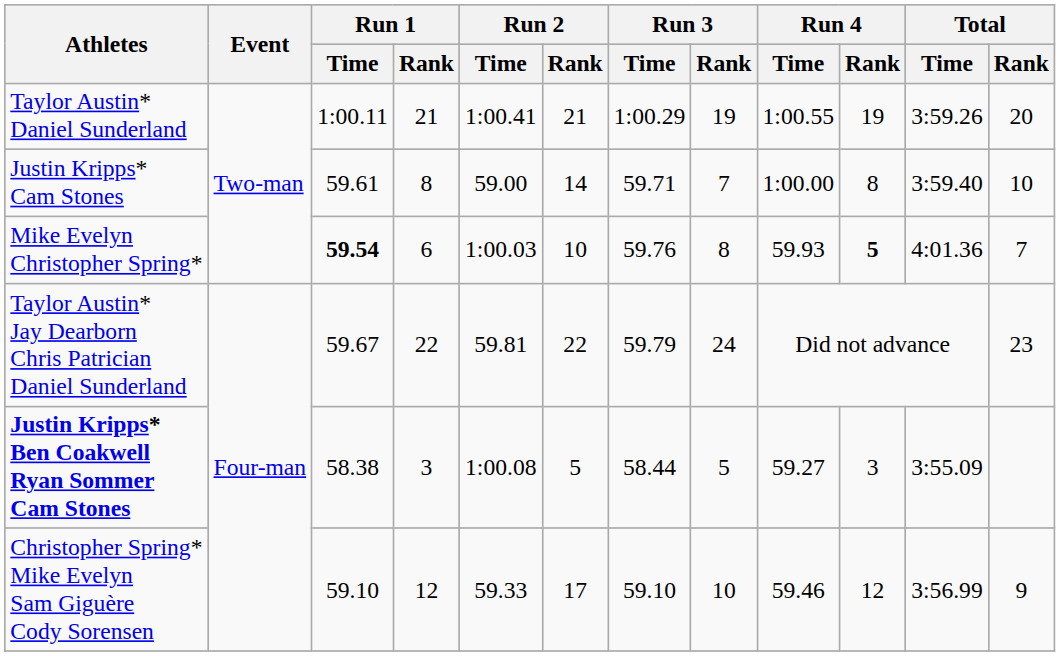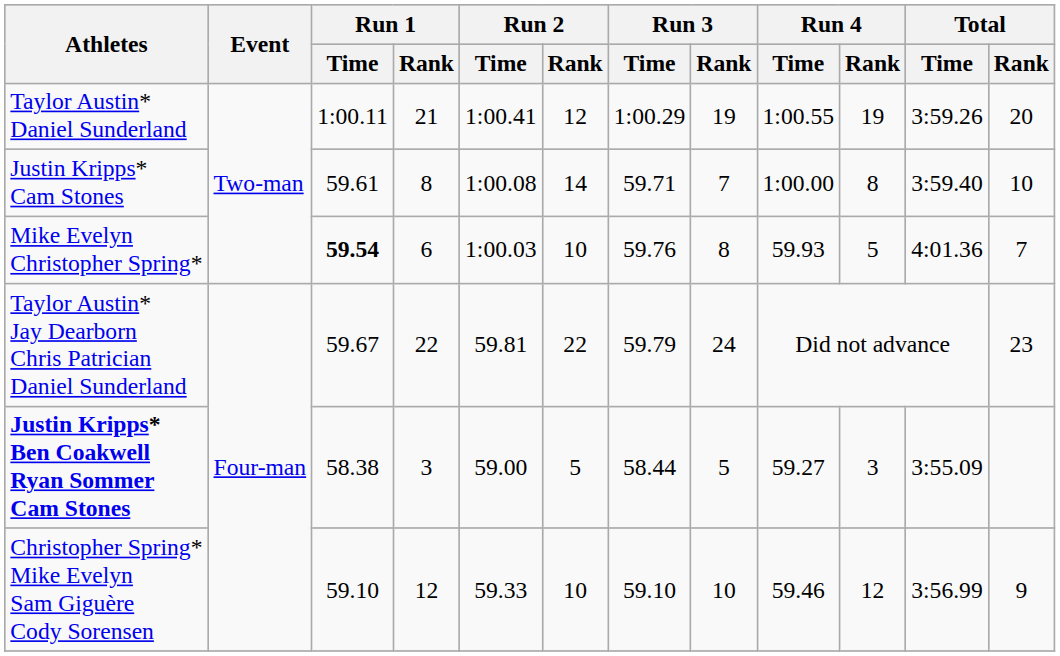 <table class=wikitable style=font-size:90%;text-align:center>
 <tr>
 <th rowspan=2>Athletes</th>
 <th rowspan=2>Event</th>
 <th colspan=2>Run 1</th>
 <th colspan=2>Run 2</th>
 <th colspan=2>Run 3</th>
 <th colspan=2>Run 4</th>
 <th colspan=2>Total</th>
 </tr>
 <tr>
 <th>Time</th>
 <th>Rank</th>
 <th>Time</th>
 <th>Rank</th>
 <th>Time</th>
 <th>Rank</th>
 <th>Time</th>
 <th>Rank</th>
 <th>Time</th>
 <th>Rank</th>
 </tr>
 <tr>
 <td align=left><a href='#'>Taylor Austin</a>*<br><a href='#'>Daniel Sunderland</a></td>
 <td align=left rowspan=3><a href='#'>Two-man</a></td>
 <td>1:00.11</td>
 <td>21</td>
 <td>1:00.41</td>
-<td>21</td>
+<td>12</td>
 <td>1:00.29</td>
 <td>19</td>
 <td>1:00.55</td>
 <td>19</td>
 <td>3:59.26</td>
 <td>20</td>
 </tr>
 <tr>
 <td align=left><a href='#'>Justin Kripps</a>*<br><a href='#'>Cam Stones</a></td>
 <td>59.61</td>
 <td>8</td>
-<td>59.00</td>
+<td>1:00.08</td>
 <td>14</td>
 <td>59.71</td>
 <td>7</td>
 <td>1:00.00</td>
 <td>8</td>
 <td>3:59.40</td>
 <td>10</td>
 </tr>
 <tr>
 <td align=left><a href='#'>Mike Evelyn</a><br><a href='#'>Christopher Spring</a>*</td>
 <td><strong>59.54</strong></td>
 <td>6</td>
 <td>1:00.03</td>
 <td>10</td>
 <td>59.76</td>
 <td>8</td>
 <td>59.93</td>
-<td><strong>5</strong></td>
+<td>5</td>
 <td>4:01.36</td>
 <td>7</td>
 </tr>
 <tr>
 <td align=left><a href='#'>Taylor Austin</a>*<br><a href='#'>Jay Dearborn</a><br><a href='#'>Chris Patrician</a><br><a href='#'>Daniel Sunderland</a></td>
 <td align=left rowspan=3><a href='#'>Four-man</a></td>
 <td>59.67</td>
 <td>22</td>
 <td>59.81</td>
 <td>22</td>
 <td>59.79</td>
 <td>24</td>
 <td colspan=3>Did not advance</td>
 <td>23</td>
 </tr>
 <tr>
 <td align=left><strong><a href='#'>Justin Kripps</a>*<br><a href='#'>Ben Coakwell</a><br><a href='#'>Ryan Sommer</a><br><a href='#'>Cam Stones</a></strong></td>
 <td>58.38</td>
 <td>3</td>
-<td>1:00.08</td>
+<td>59.00</td>
 <td>5</td>
 <td>58.44</td>
 <td>5</td>
 <td>59.27</td>
 <td>3</td>
 <td>3:55.09</td>
 <td></td>
 </tr>
 <tr>
 <td align=left><a href='#'>Christopher Spring</a>*<br><a href='#'>Mike Evelyn</a><br><a href='#'>Sam Giguère</a><br><a href='#'>Cody Sorensen</a></td>
 <td>59.10</td>
 <td>12</td>
 <td>59.33</td>
-<td>17</td>
+<td>10</td>
 <td>59.10</td>
 <td>10</td>
 <td>59.46</td>
 <td>12</td>
 <td>3:56.99</td>
 <td>9</td>
 </tr>
 </table>
